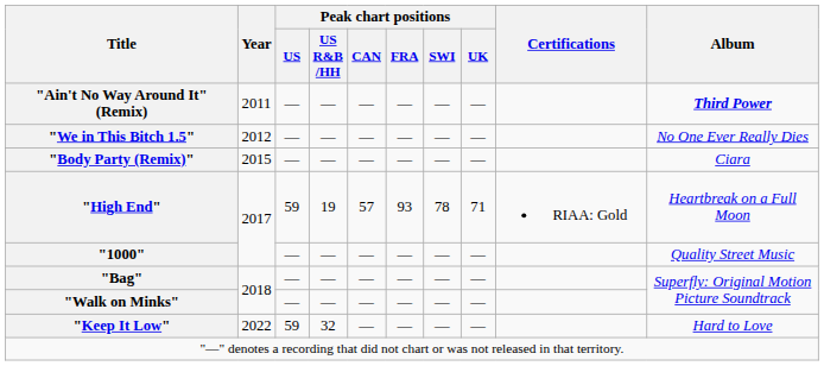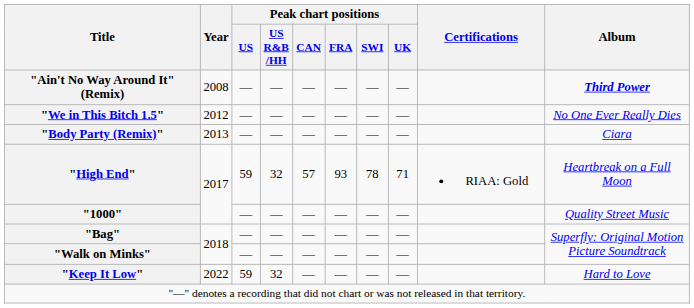 <table class="wikitable plainrowheaders" style="text-align:center;" border="1">
 <tr>
 <th scope="col" rowspan="2" style="width:22em;">Title</th>
 <th scope="col" rowspan="2" style="width:1em;">Year</th>
 <th scope="col" colspan="6">Peak chart positions</th>
 <th scope="col" rowspan="2" style="width:12em;"><a href='#'>Certifications</a></th>
 <th scope="col" rowspan="2" style="width:15em;">Album</th>
 </tr>
 <tr>
 <th scope="col" style="width:2.5em;font-size:90%;"><a href='#'>US</a><br></th>
 <th scope="col" style="width:2.5em;font-size:90%;"><a href='#'>US<br>R&B<br>/HH</a><br></th>
 <th scope="col" style="width:2.5em;font-size:90%;"><a href='#'>CAN</a><br></th>
 <th scope="col" style="width:2.5em;font-size:90%;"><a href='#'>FRA</a><br></th>
 <th scope="col" style="width:2.5em;font-size:90%;"><a href='#'>SWI</a><br></th>
 <th scope="col" style="width:2.5em;font-size:90%;"><a href='#'>UK</a><br></th>
 </tr>
 <tr>
 <th scope="row">"Ain't No Way Around It" (Remix)<br></th>
-<td>2011</td>
+<td>2008</td>
 <td>—</td>
 <td>—</td>
 <td>—</td>
 <td>—</td>
 <td>—</td>
 <td>—</td>
 <td></td>
 <td><strong><em><a href='#'>Third Power</a></em></strong></td>
 </tr>
 <tr>
 <th scope="row">"<a href='#'>We in This Bitch 1.5</a>"<br></th>
 <td>2012</td>
 <td>—</td>
 <td>—</td>
 <td>—</td>
 <td>—</td>
 <td>—</td>
 <td>—</td>
 <td></td>
 <td><em><a href='#'>No One Ever Really Dies</a></em></td>
 </tr>
 <tr>
 <th scope="row">"<a href='#'>Body Party (Remix)</a>"<br></th>
-<td>2015</td>
+<td>2013</td>
 <td>—</td>
 <td>—</td>
 <td>—</td>
 <td>—</td>
 <td>—</td>
 <td>—</td>
 <td></td>
 <td><em><a href='#'>Ciara</a></em></td>
 </tr>
 <tr>
 <th scope="row">"<a href='#'>High End</a>"<br></th>
 <td rowspan="2">2017</td>
 <td>59</td>
-<td>19</td>
+<td>32</td>
 <td>57</td>
 <td>93</td>
 <td>78</td>
 <td>71</td>
 <td><br><ul><li>RIAA: Gold</li></ul></td>
 <td><em><a href='#'>Heartbreak on a Full Moon</a></em></td>
 </tr>
 <tr>
 <th scope="row">"1000"<br></th>
 <td>—</td>
 <td>—</td>
 <td>—</td>
 <td>—</td>
 <td>—</td>
 <td>—</td>
 <td></td>
 <td><em><a href='#'>Quality Street Music</a></em></td>
 </tr>
 <tr>
 <th scope="row">"Bag"<br></th>
 <td rowspan="2">2018</td>
 <td>—</td>
 <td>—</td>
 <td>—</td>
 <td>—</td>
 <td>—</td>
 <td>—</td>
 <td></td>
 <td rowspan="2"><em><a href='#'>Superfly: Original Motion Picture Soundtrack</a></em></td>
 </tr>
 <tr>
 <th scope="row">"Walk on Minks"</th>
 <td>—</td>
 <td>—</td>
 <td>—</td>
 <td>—</td>
 <td>—</td>
 <td>—</td>
 <td></td>
 </tr>
 <tr>
 <th scope="row">"<a href='#'>Keep It Low</a>"<br></th>
 <td>2022</td>
 <td>59</td>
 <td>32</td>
 <td>—</td>
 <td>—</td>
 <td>—</td>
 <td>—</td>
 <td></td>
 <td><em><a href='#'>Hard to Love</a></em></td>
 </tr>
 <tr>
 <td colspan="10" style="font-size:90%">"—" denotes a recording that did not chart or was not released in that territory.</td>
 </tr>
 </table>
